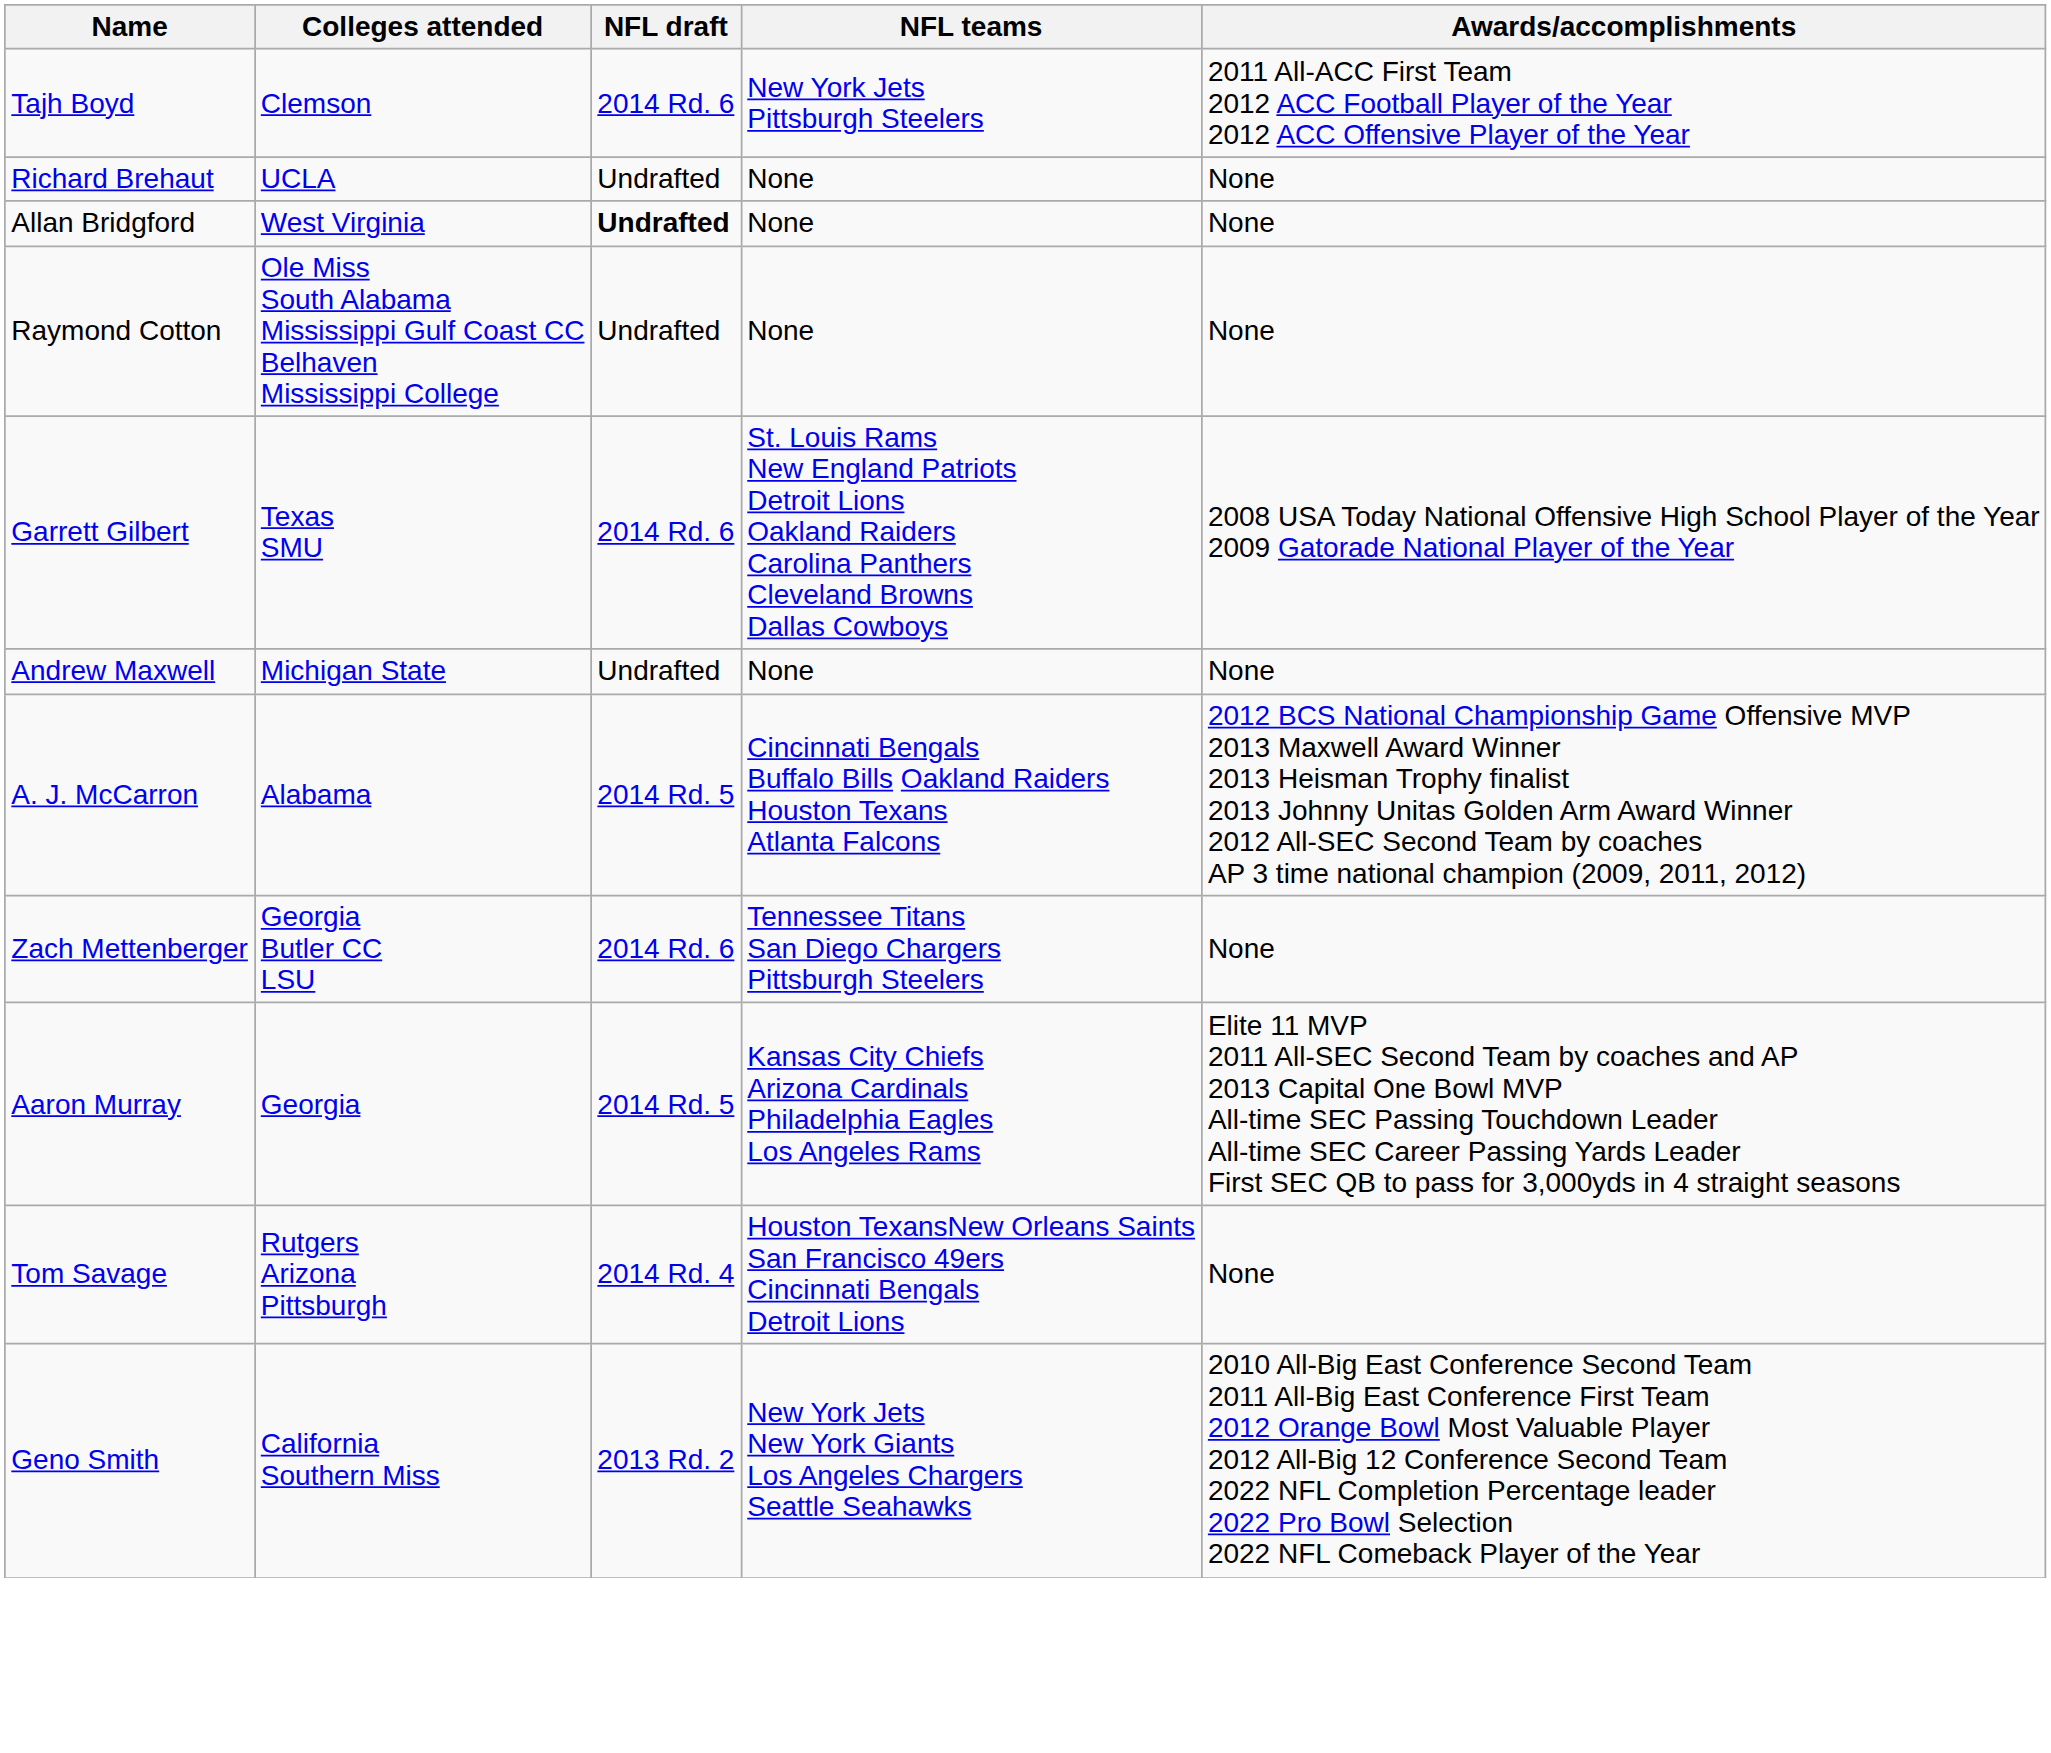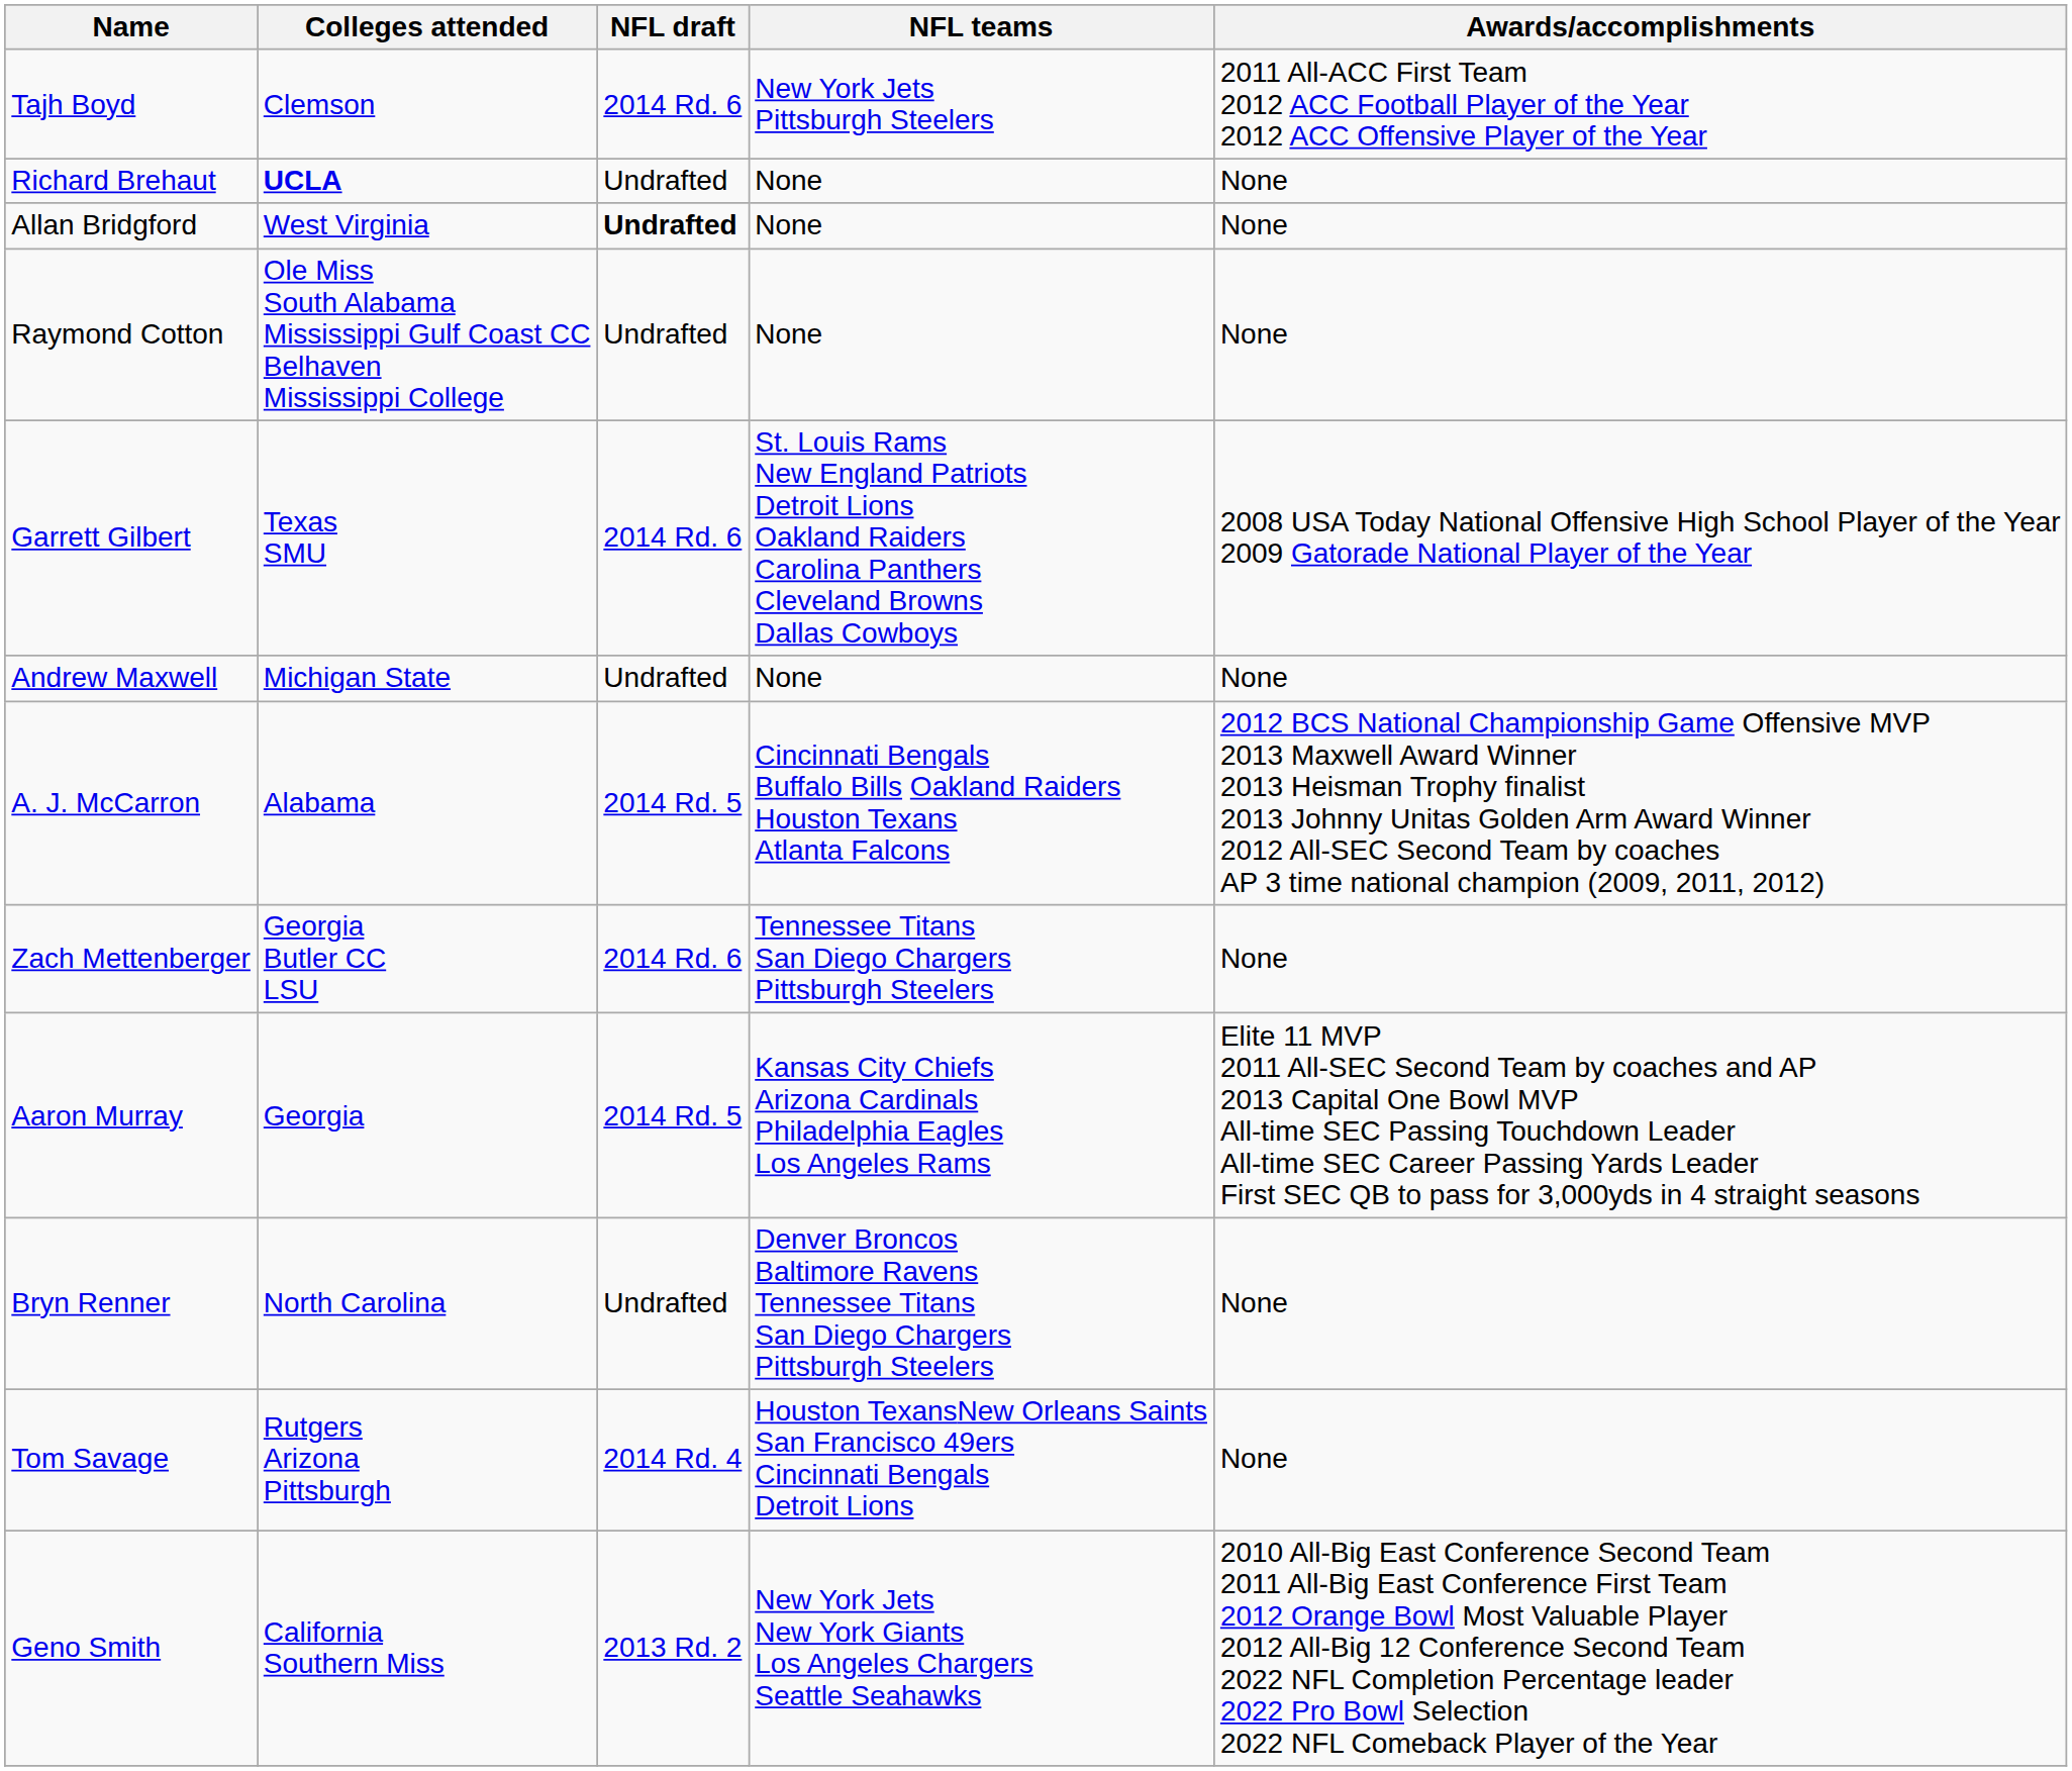 <table class="wikitable">
 <tr>
 <th>Name</th>
 <th>Colleges attended</th>
 <th>NFL draft</th>
 <th>NFL teams</th>
 <th>Awards/accomplishments</th>
 </tr>
 <tr>
 <td><a href='#'>Tajh Boyd</a></td>
 <td><a href='#'>Clemson</a></td>
 <td><a href='#'>2014 Rd. 6</a></td>
 <td><a href='#'>New York Jets</a><br><a href='#'>Pittsburgh Steelers</a></td>
 <td>2011 All-ACC First Team<br>2012 <a href='#'>ACC Football Player of the Year</a><br>2012 <a href='#'>ACC Offensive Player of the Year</a></td>
 </tr>
 <tr>
 <td><a href='#'>Richard Brehaut</a></td>
-<td><a href='#'>UCLA</a></td>
+<td><strong><a href='#'>UCLA</a></strong></td>
 <td>Undrafted</td>
 <td>None</td>
 <td>None</td>
 </tr>
 <tr>
 <td>Allan Bridgford</td>
 <td><a href='#'>West Virginia</a></td>
 <td><strong>Undrafted</strong></td>
 <td>None</td>
 <td>None</td>
 </tr>
 <tr>
 <td>Raymond Cotton</td>
 <td><a href='#'>Ole Miss</a><br><a href='#'>South Alabama</a><br><a href='#'>Mississippi Gulf Coast CC</a><br><a href='#'>Belhaven</a><br><a href='#'>Mississippi College</a></td>
 <td>Undrafted</td>
 <td>None</td>
 <td>None</td>
 </tr>
 <tr>
 <td><a href='#'>Garrett Gilbert</a></td>
 <td><a href='#'>Texas</a><br><a href='#'>SMU</a></td>
 <td><a href='#'>2014 Rd. 6</a></td>
 <td><a href='#'>St. Louis Rams</a><br><a href='#'>New England Patriots</a><br><a href='#'>Detroit Lions</a><br><a href='#'>Oakland Raiders</a><br><a href='#'>Carolina Panthers</a><br><a href='#'>Cleveland Browns</a><br><a href='#'>Dallas Cowboys</a></td>
 <td>2008 USA Today National Offensive High School Player of the Year<br>2009 <a href='#'>Gatorade National Player of the Year</a></td>
 </tr>
 <tr>
 <td><a href='#'>Andrew Maxwell</a></td>
 <td><a href='#'>Michigan State</a></td>
 <td>Undrafted</td>
 <td>None</td>
 <td>None</td>
 </tr>
 <tr>
 <td><a href='#'>A. J. McCarron</a></td>
 <td><a href='#'>Alabama</a></td>
 <td><a href='#'>2014 Rd. 5</a></td>
 <td><a href='#'>Cincinnati Bengals</a><br><a href='#'>Buffalo Bills</a> <a href='#'>Oakland Raiders</a><br><a href='#'>Houston Texans</a><br><a href='#'>Atlanta Falcons</a></td>
 <td><a href='#'>2012 BCS National Championship Game</a> Offensive MVP<br>2013 Maxwell Award Winner<br>2013 Heisman Trophy finalist<br>2013 Johnny Unitas Golden Arm Award Winner<br>2012 All-SEC Second Team by coaches<br>AP 3 time national champion (2009, 2011, 2012)</td>
 </tr>
 <tr>
 <td><a href='#'>Zach Mettenberger</a></td>
 <td><a href='#'>Georgia</a><br><a href='#'>Butler CC</a><br><a href='#'>LSU</a></td>
 <td><a href='#'>2014 Rd. 6</a></td>
 <td><a href='#'>Tennessee Titans</a><br><a href='#'>San Diego Chargers</a><br><a href='#'>Pittsburgh Steelers</a></td>
 <td>None</td>
 </tr>
 <tr>
 <td><a href='#'>Aaron Murray</a></td>
 <td><a href='#'>Georgia</a></td>
 <td><a href='#'>2014 Rd. 5</a></td>
 <td><a href='#'>Kansas City Chiefs</a><br><a href='#'>Arizona Cardinals</a><br><a href='#'>Philadelphia Eagles</a><br><a href='#'>Los Angeles Rams</a></td>
 <td>Elite 11 MVP<br>2011 All-SEC Second Team by coaches and AP<br>2013 Capital One Bowl MVP<br>All-time SEC Passing Touchdown Leader<br>All-time SEC Career Passing Yards Leader<br>First SEC QB to pass for 3,000yds in 4 straight seasons</td>
 </tr>
 <tr>
+<td><a href='#'>Bryn Renner</a></td>
+<td><a href='#'>North Carolina</a></td>
+<td>Undrafted</td>
+<td><a href='#'>Denver Broncos</a><br><a href='#'>Baltimore Ravens</a><br><a href='#'>Tennessee Titans</a><br><a href='#'>San Diego Chargers</a><br><a href='#'>Pittsburgh Steelers</a></td>
+<td>None</td>
+</tr>
+<tr>
 <td><a href='#'>Tom Savage</a></td>
 <td><a href='#'>Rutgers</a><br><a href='#'>Arizona</a><br><a href='#'>Pittsburgh</a></td>
 <td><a href='#'>2014 Rd. 4</a></td>
 <td><a href='#'>Houston Texans</a><a href='#'>New Orleans Saints</a><br><a href='#'>San Francisco 49ers</a><br><a href='#'>Cincinnati Bengals</a><br><a href='#'>Detroit Lions</a></td>
 <td>None</td>
 </tr>
 <tr>
 <td><a href='#'>Geno Smith</a></td>
 <td><a href='#'>California</a><br><a href='#'>Southern Miss</a></td>
 <td><a href='#'>2013 Rd. 2</a></td>
 <td><a href='#'>New York Jets</a><br><a href='#'>New York Giants</a><br><a href='#'>Los Angeles Chargers</a><br><a href='#'>Seattle Seahawks</a></td>
 <td>2010 All-Big East Conference Second Team<br>2011 All-Big East Conference First Team<br><a href='#'>2012 Orange Bowl</a> Most Valuable Player<br>2012 All-Big 12 Conference Second Team<br>2022 NFL Completion Percentage leader<br><a href='#'>2022 Pro Bowl</a> Selection<br>2022 NFL Comeback Player of the Year</td>
 </tr>
 </table>
